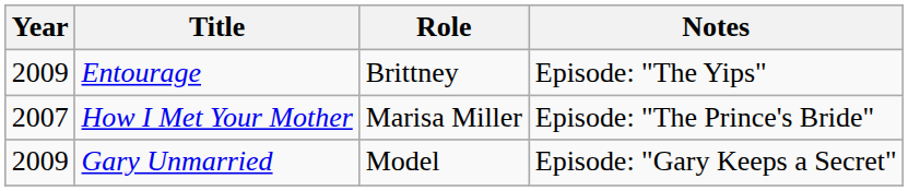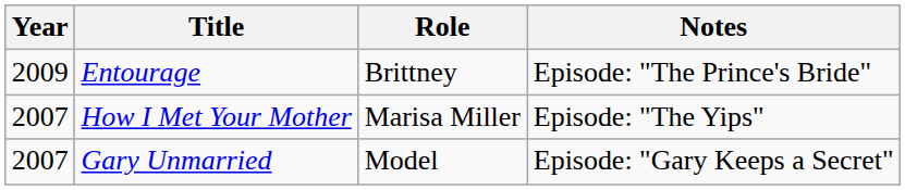 <table class = "wikitable sortable">
 <tr>
 <th>Year</th>
 <th>Title</th>
 <th>Role</th>
 <th class = "unsortable">Notes</th>
 </tr>
 <tr>
 <td>2009</td>
 <td><em><a href='#'>Entourage</a></em></td>
 <td>Brittney</td>
-<td>Episode: "The Yips"</td>
+<td>Episode: "The Prince's Bride"</td>
 </tr>
 <tr>
 <td>2007</td>
 <td><em><a href='#'>How I Met Your Mother</a></em></td>
 <td>Marisa Miller</td>
-<td>Episode: "The Prince's Bride"</td>
+<td>Episode: "The Yips"</td>
 </tr>
 <tr>
-<td>2009</td>
+<td>2007</td>
 <td><em><a href='#'>Gary Unmarried</a></em></td>
 <td>Model</td>
 <td>Episode: "Gary Keeps a Secret"</td>
 </tr>
 </table>
